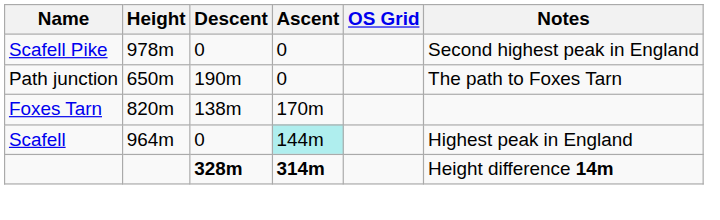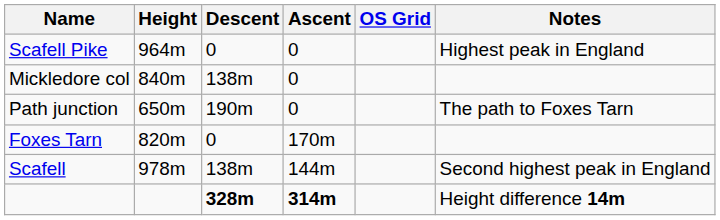 <table class=wikitable>
 <tr>
 <th>Name</th>
 <th>Height</th>
 <th>Descent</th>
 <th>Ascent</th>
 <th><a href='#'>OS Grid</a></th>
 <th>Notes</th>
 </tr>
 <tr>
 <td><a href='#'>Scafell Pike</a></td>
-<td>978m</td>
+<td>964m</td>
 <td>0</td>
 <td>0</td>
 <td></td>
-<td>Second highest peak in England</td>
+<td>Highest peak in England</td>
+</tr>
+<tr>
+<td>Mickledore col</td>
+<td>840m</td>
+<td>138m</td>
+<td>0</td>
+<td></td>
+<td></td>
 </tr>
 <tr>
 <td>Path junction</td>
 <td>650m</td>
 <td>190m</td>
 <td>0</td>
 <td></td>
 <td>The path to Foxes Tarn</td>
 </tr>
 <tr>
 <td><a href='#'>Foxes Tarn</a></td>
 <td>820m</td>
-<td>138m</td>
+<td>0</td>
 <td>170m</td>
 <td></td>
 <td></td>
 </tr>
 <tr>
 <td><a href='#'>Scafell</a></td>
-<td>964m</td>
-<td>0</td>
-<td style="background: paleturquoise;">144m</td>
+<td>978m</td>
+<td>138m</td>
+<td>144m</td>
 <td></td>
-<td>Highest peak in England</td>
+<td>Second highest peak in England</td>
 </tr>
 <tr>
 <td></td>
 <td></td>
 <td><strong>328m</strong></td>
 <td><strong>314m</strong></td>
 <td></td>
 <td>Height difference <strong>14m</strong></td>
 </tr>
 </table>
